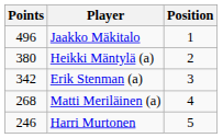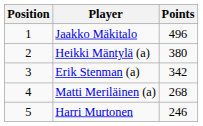 <table class=wikitable>
 <tr>
+<th>Position</th>
+<th>Player</th>
 <th>Points</th>
-<th>Player</th>
-<th>Position</th>
 </tr>
 <tr>
+<td align=center>1</td>
+<td> <a href='#'>Jaakko Mäkitalo</a></td>
 <td align=center>496</td>
-<td> <a href='#'>Jaakko Mäkitalo</a></td>
-<td align=center>1</td>
 </tr>
 <tr>
+<td align=center>2</td>
+<td> <a href='#'>Heikki Mäntylä</a> (a)</td>
 <td align=center>380</td>
-<td> <a href='#'>Heikki Mäntylä</a> (a)</td>
-<td align=center>2</td>
 </tr>
 <tr>
+<td align=center>3</td>
+<td> <a href='#'>Erik Stenman</a> (a)</td>
 <td align=center>342</td>
-<td> <a href='#'>Erik Stenman</a> (a)</td>
-<td align=center>3</td>
 </tr>
 <tr>
+<td align=center>4</td>
+<td> <a href='#'>Matti Meriläinen</a> (a)</td>
 <td align=center>268</td>
-<td> <a href='#'>Matti Meriläinen</a> (a)</td>
-<td align=center>4</td>
 </tr>
 <tr>
+<td align=center>5</td>
+<td> <a href='#'>Harri Murtonen</a></td>
 <td align=center>246</td>
-<td> <a href='#'>Harri Murtonen</a></td>
-<td align=center>5</td>
 </tr>
 </table>
